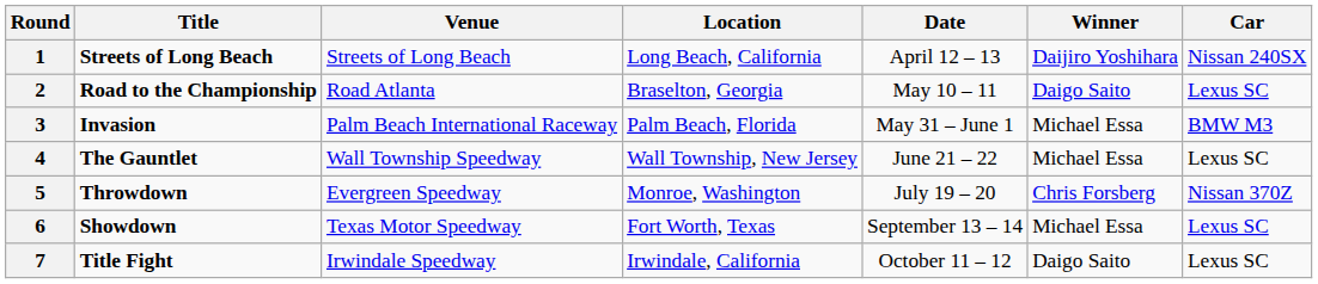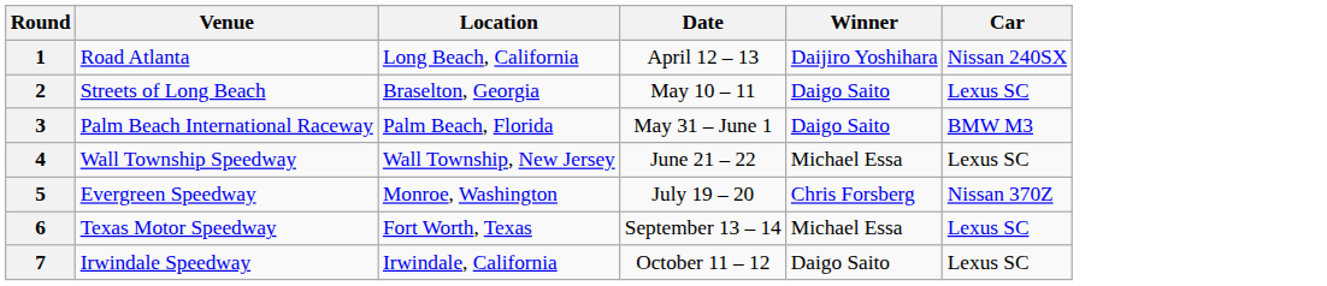 <table class="wikitable" style="font-size: 90%;">
 <tr>
 <th>Round</th>
-<th>Title</th>
 <th>Venue</th>
 <th>Location</th>
 <th>Date</th>
 <th>Winner</th>
 <th>Car</th>
 </tr>
 <tr>
 <th>1</th>
-<td><strong>Streets of Long Beach</strong></td>
-<td><a href='#'>Streets of Long Beach</a></td>
+<td><a href='#'>Road Atlanta</a></td>
 <td><a href='#'>Long Beach</a>, <a href='#'>California</a></td>
 <td align=center>April 12 – 13</td>
 <td> <a href='#'>Daijiro Yoshihara</a></td>
 <td><a href='#'>Nissan 240SX</a></td>
 </tr>
 <tr>
 <th>2</th>
-<td><strong>Road to the Championship</strong></td>
-<td><a href='#'>Road Atlanta</a></td>
+<td><a href='#'>Streets of Long Beach</a></td>
 <td><a href='#'>Braselton</a>, <a href='#'>Georgia</a></td>
 <td align=center>May 10 – 11</td>
 <td> <a href='#'>Daigo Saito</a></td>
 <td><a href='#'>Lexus SC</a></td>
 </tr>
 <tr>
 <th>3</th>
-<td><strong>Invasion</strong></td>
 <td><a href='#'>Palm Beach International Raceway</a></td>
 <td><a href='#'>Palm Beach</a>, <a href='#'>Florida</a></td>
 <td align=center>May 31 – June 1</td>
-<td> Michael Essa</td>
+<td> <a href='#'>Daigo Saito</a></td>
 <td><a href='#'>BMW M3</a></td>
 </tr>
 <tr>
 <th>4</th>
-<td><strong>The Gauntlet</strong></td>
 <td><a href='#'>Wall Township Speedway</a></td>
 <td><a href='#'>Wall Township</a>, <a href='#'>New Jersey</a></td>
 <td align=center>June 21 – 22</td>
 <td> Michael Essa</td>
 <td>Lexus SC</td>
 </tr>
 <tr>
 <th>5</th>
-<td><strong>Throwdown</strong></td>
 <td><a href='#'>Evergreen Speedway</a></td>
 <td><a href='#'>Monroe</a>, <a href='#'>Washington</a></td>
 <td align=center>July 19 – 20</td>
 <td> <a href='#'>Chris Forsberg</a></td>
 <td><a href='#'>Nissan 370Z</a></td>
 </tr>
 <tr>
 <th>6</th>
-<td><strong>Showdown</strong></td>
 <td><a href='#'>Texas Motor Speedway</a></td>
 <td><a href='#'>Fort Worth</a>, <a href='#'>Texas</a></td>
 <td align=center>September 13 – 14</td>
 <td> Michael Essa</td>
 <td><a href='#'>Lexus SC</a></td>
 </tr>
 <tr>
 <th>7</th>
-<td><strong>Title Fight</strong></td>
 <td><a href='#'>Irwindale Speedway</a></td>
 <td><a href='#'>Irwindale</a>, <a href='#'>California</a></td>
 <td align=center>October 11 – 12</td>
 <td> Daigo Saito</td>
 <td>Lexus SC</td>
 </tr>
 </table>
